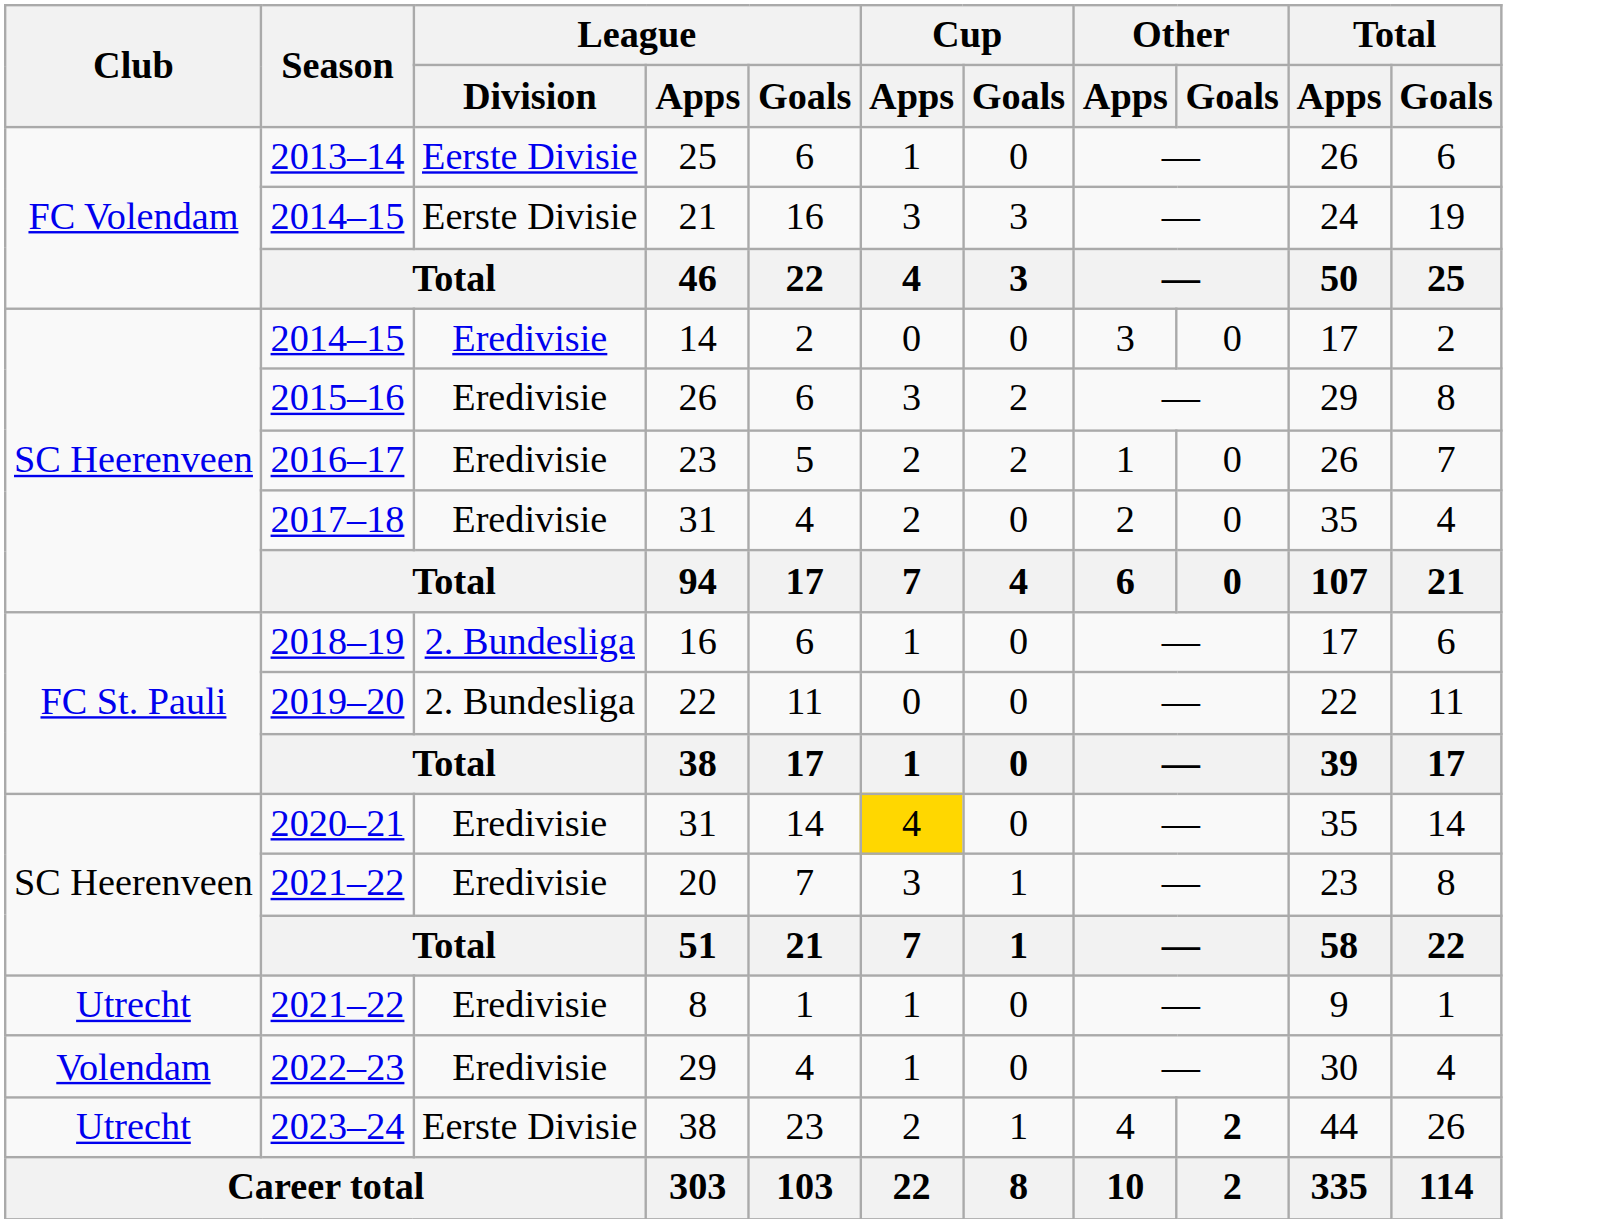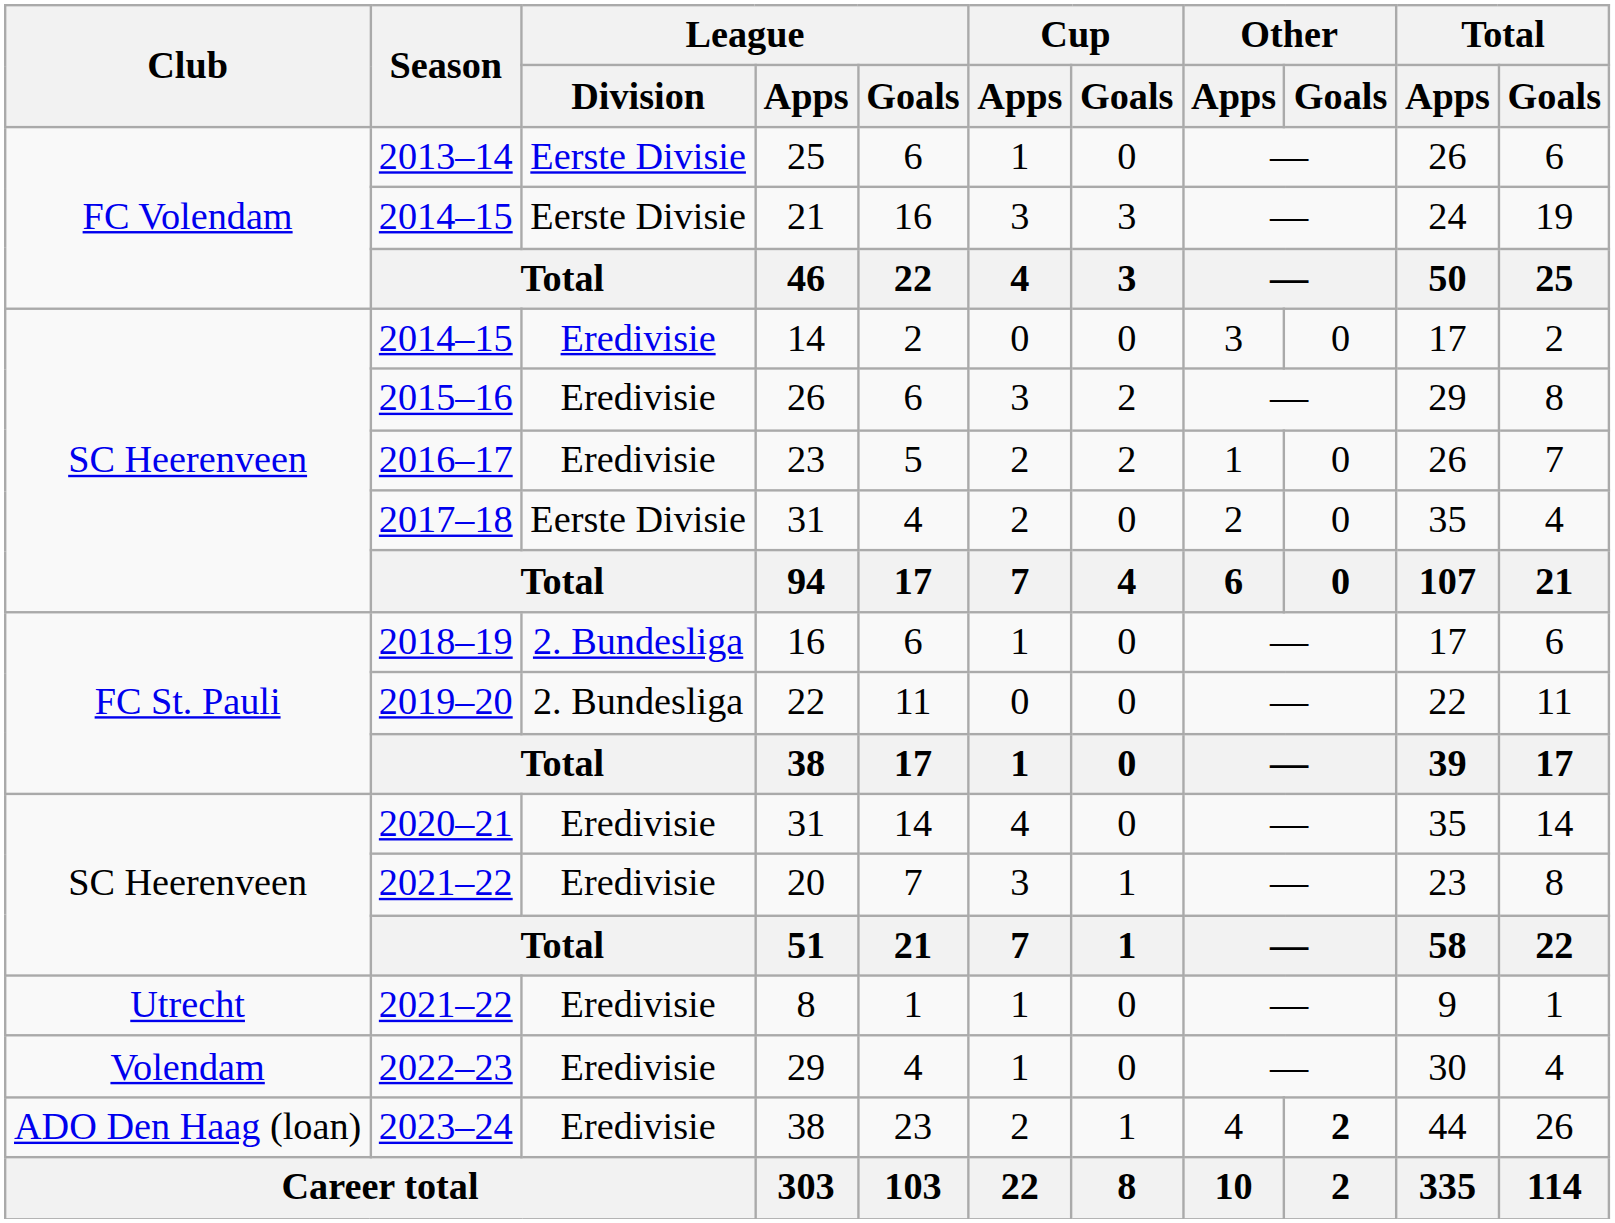 <table class="wikitable" style="text-align:center">
 <tr>
 <th rowspan="2">Club</th>
 <th rowspan="2">Season</th>
 <th colspan="3">League</th>
 <th colspan="2">Cup</th>
 <th colspan="2">Other</th>
 <th colspan="2">Total</th>
 </tr>
 <tr>
 <th>Division</th>
 <th>Apps</th>
 <th>Goals</th>
 <th>Apps</th>
 <th>Goals</th>
 <th>Apps</th>
 <th>Goals</th>
 <th>Apps</th>
 <th>Goals</th>
 </tr>
 <tr>
 <td rowspan="3"><a href='#'>FC Volendam</a></td>
 <td><a href='#'>2013–14</a></td>
 <td><a href='#'>Eerste Divisie</a></td>
 <td>25</td>
 <td>6</td>
 <td>1</td>
 <td>0</td>
 <td colspan="2">—</td>
 <td>26</td>
 <td>6</td>
 </tr>
 <tr>
 <td><a href='#'>2014–15</a></td>
 <td>Eerste Divisie</td>
 <td>21</td>
 <td>16</td>
 <td>3</td>
 <td>3</td>
 <td colspan="2">—</td>
 <td>24</td>
 <td>19</td>
 </tr>
 <tr>
 <th colspan="2">Total</th>
 <th>46</th>
 <th>22</th>
 <th>4</th>
 <th>3</th>
 <th colspan="2">—</th>
 <th>50</th>
 <th>25</th>
 </tr>
 <tr>
 <td rowspan="5"><a href='#'>SC Heerenveen</a></td>
 <td><a href='#'>2014–15</a></td>
 <td><a href='#'>Eredivisie</a></td>
 <td>14</td>
 <td>2</td>
 <td>0</td>
 <td>0</td>
 <td>3</td>
 <td>0</td>
 <td>17</td>
 <td>2</td>
 </tr>
 <tr>
 <td><a href='#'>2015–16</a></td>
 <td>Eredivisie</td>
 <td>26</td>
 <td>6</td>
 <td>3</td>
 <td>2</td>
 <td colspan="2">—</td>
 <td>29</td>
 <td>8</td>
 </tr>
 <tr>
 <td><a href='#'>2016–17</a></td>
 <td>Eredivisie</td>
 <td>23</td>
 <td>5</td>
 <td>2</td>
 <td>2</td>
 <td>1</td>
 <td>0</td>
 <td>26</td>
 <td>7</td>
 </tr>
 <tr>
 <td><a href='#'>2017–18</a></td>
-<td>Eredivisie</td>
+<td>Eerste Divisie</td>
 <td>31</td>
 <td>4</td>
 <td>2</td>
 <td>0</td>
 <td>2</td>
 <td>0</td>
 <td>35</td>
 <td>4</td>
 </tr>
 <tr>
 <th colspan="2">Total</th>
 <th>94</th>
 <th>17</th>
 <th>7</th>
 <th>4</th>
 <th>6</th>
 <th>0</th>
 <th>107</th>
 <th>21</th>
 </tr>
 <tr>
 <td rowspan="3"><a href='#'>FC St. Pauli</a></td>
 <td><a href='#'>2018–19</a></td>
 <td><a href='#'>2. Bundesliga</a></td>
 <td>16</td>
 <td>6</td>
 <td>1</td>
 <td>0</td>
 <td colspan="2">—</td>
 <td>17</td>
 <td>6</td>
 </tr>
 <tr>
 <td><a href='#'>2019–20</a></td>
 <td>2. Bundesliga</td>
 <td>22</td>
 <td>11</td>
 <td>0</td>
 <td>0</td>
 <td colspan="2">—</td>
 <td>22</td>
 <td>11</td>
 </tr>
 <tr>
 <th colspan="2">Total</th>
 <th>38</th>
 <th>17</th>
 <th>1</th>
 <th>0</th>
 <th colspan="2">—</th>
 <th>39</th>
 <th>17</th>
 </tr>
 <tr>
 <td rowspan="3">SC Heerenveen</td>
 <td><a href='#'>2020–21</a></td>
 <td>Eredivisie</td>
 <td>31</td>
 <td>14</td>
-<td style="background: gold;">4</td>
+<td>4</td>
 <td>0</td>
 <td colspan="2">—</td>
 <td>35</td>
 <td>14</td>
 </tr>
 <tr>
 <td><a href='#'>2021–22</a></td>
 <td>Eredivisie</td>
 <td>20</td>
 <td>7</td>
 <td>3</td>
 <td>1</td>
 <td colspan="2">—</td>
 <td>23</td>
 <td>8</td>
 </tr>
 <tr>
 <th colspan="2">Total</th>
 <th>51</th>
 <th>21</th>
 <th>7</th>
 <th>1</th>
 <th colspan="2">—</th>
 <th>58</th>
 <th>22</th>
 </tr>
 <tr>
 <td><a href='#'>Utrecht</a></td>
 <td><a href='#'>2021–22</a></td>
 <td>Eredivisie</td>
 <td>8</td>
 <td>1</td>
 <td>1</td>
 <td>0</td>
 <td colspan="2">—</td>
 <td>9</td>
 <td>1</td>
 </tr>
 <tr>
 <td><a href='#'>Volendam</a></td>
 <td><a href='#'>2022–23</a></td>
 <td>Eredivisie</td>
 <td>29</td>
 <td>4</td>
 <td>1</td>
 <td>0</td>
 <td colspan="2">—</td>
 <td>30</td>
 <td>4</td>
 </tr>
 <tr>
-<td><a href='#'>Utrecht</a></td>
+<td><a href='#'>ADO Den Haag</a> (loan)</td>
 <td><a href='#'>2023–24</a></td>
-<td>Eerste Divisie</td>
+<td>Eredivisie</td>
 <td>38</td>
 <td>23</td>
 <td>2</td>
 <td>1</td>
 <td>4</td>
 <td><strong>2</strong></td>
 <td>44</td>
 <td>26</td>
 </tr>
 <tr>
 <th colspan="3">Career total</th>
 <th>303</th>
 <th>103</th>
 <th>22</th>
 <th>8</th>
 <th>10</th>
 <th>2</th>
 <th>335</th>
 <th>114</th>
 </tr>
 </table>
